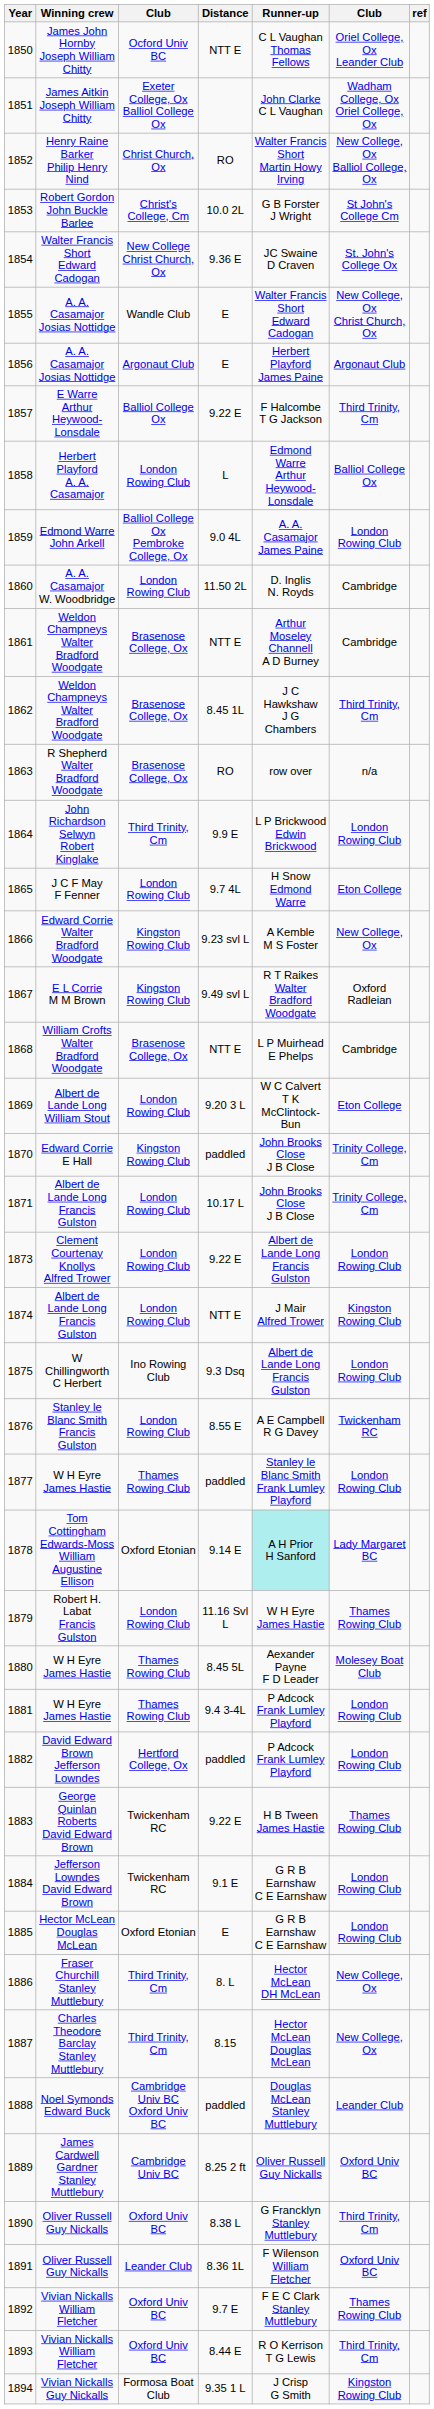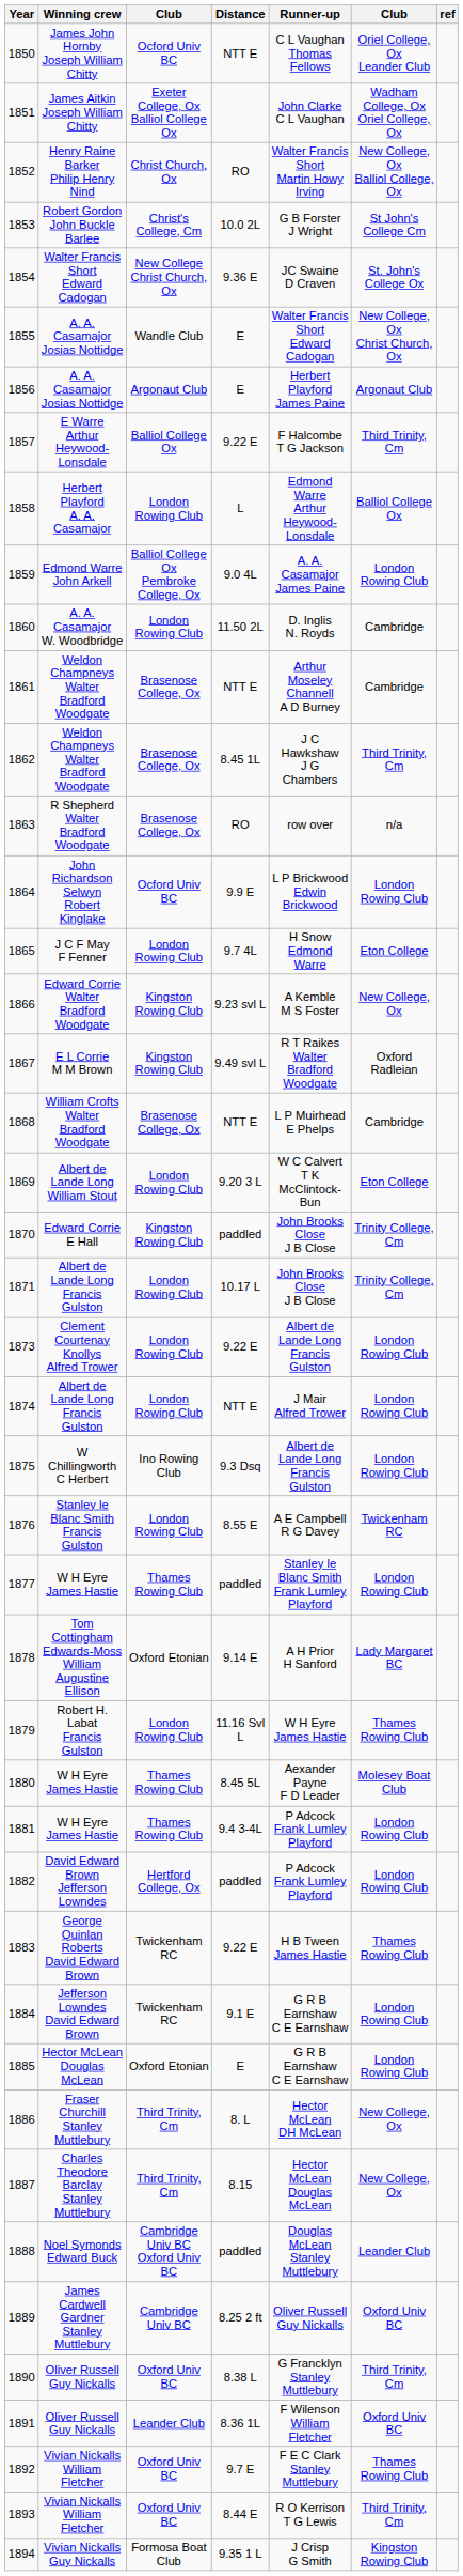 <table class="wikitable" style="text-align:center">
 <tr>
 <th width=50>Year</th>
 <th width=200>Winning crew</th>
 <th width=200>Club</th>
 <th width=80>Distance</th>
 <th width=200>Runner-up</th>
 <th width=200>Club</th>
 <th width=20>ref</th>
 </tr>
 <tr>
 <td>1850</td>
 <td><a href='#'>James John Hornby</a><br><a href='#'>Joseph William Chitty</a></td>
 <td><a href='#'>Ocford Univ BC</a></td>
 <td>NTT E</td>
 <td>C L Vaughan<br><a href='#'>Thomas Fellows</a></td>
 <td><a href='#'>Oriel College, Ox</a><br><a href='#'>Leander Club</a></td>
 <td></td>
 </tr>
 <tr>
 <td>1851</td>
 <td><a href='#'>James Aitkin</a><br><a href='#'>Joseph William Chitty</a></td>
 <td><a href='#'>Exeter College, Ox</a><br><a href='#'>Balliol College Ox</a></td>
 <td></td>
 <td><a href='#'>John Clarke</a><br>C L Vaughan</td>
 <td><a href='#'>Wadham College, Ox</a><br> <a href='#'>Oriel College, Ox</a></td>
 <td></td>
 </tr>
 <tr>
 <td>1852</td>
 <td><a href='#'>Henry Raine Barker</a><br><a href='#'>Philip Henry Nind</a></td>
 <td><a href='#'>Christ Church, Ox</a></td>
 <td>RO</td>
 <td><a href='#'>Walter Francis Short</a><br><a href='#'>Martin Howy Irving</a></td>
 <td><a href='#'>New College, Ox</a><br><a href='#'>Balliol College, Ox</a></td>
 <td></td>
 </tr>
 <tr>
 <td>1853</td>
 <td><a href='#'>Robert Gordon</a><br><a href='#'>John Buckle Barlee</a></td>
 <td><a href='#'>Christ's College, Cm</a></td>
 <td>10.0 2L</td>
 <td>G B Forster<br>J Wright</td>
 <td><a href='#'>St John's College Cm</a></td>
 <td></td>
 </tr>
 <tr>
 <td>1854</td>
 <td><a href='#'>Walter Francis Short</a><br><a href='#'>Edward Cadogan</a></td>
 <td><a href='#'>New College</a><br><a href='#'>Christ Church, Ox</a></td>
 <td>9.36 E</td>
 <td>JC Swaine<br>D Craven</td>
 <td><a href='#'>St. John's College Ox</a></td>
 <td></td>
 </tr>
 <tr>
 <td>1855</td>
 <td><a href='#'>A. A. Casamajor</a><br><a href='#'>Josias Nottidge</a></td>
 <td>Wandle Club</td>
 <td>E</td>
 <td><a href='#'>Walter Francis Short</a><br><a href='#'>Edward Cadogan</a></td>
 <td><a href='#'>New College, Ox</a><br> <a href='#'>Christ Church, Ox</a></td>
 <td></td>
 </tr>
 <tr>
 <td>1856</td>
 <td><a href='#'>A. A. Casamajor</a><br><a href='#'>Josias Nottidge</a></td>
 <td><a href='#'>Argonaut Club</a></td>
 <td>E</td>
 <td><a href='#'>Herbert Playford</a><br><a href='#'>James Paine</a></td>
 <td><a href='#'>Argonaut Club</a></td>
 <td></td>
 </tr>
 <tr>
 <td>1857</td>
 <td><a href='#'>E Warre</a><br><a href='#'>Arthur Heywood-Lonsdale</a></td>
 <td><a href='#'>Balliol College Ox</a></td>
 <td>9.22 E</td>
 <td>F Halcombe<br>T G Jackson</td>
 <td><a href='#'>Third Trinity, Cm</a></td>
 <td></td>
 </tr>
 <tr>
 <td>1858</td>
 <td><a href='#'>Herbert Playford</a><br><a href='#'>A. A. Casamajor</a></td>
 <td><a href='#'>London Rowing Club</a></td>
 <td> L</td>
 <td><a href='#'>Edmond Warre</a><br><a href='#'>Arthur Heywood-Lonsdale</a></td>
 <td><a href='#'>Balliol College Ox</a></td>
 <td></td>
 </tr>
 <tr>
 <td>1859</td>
 <td><a href='#'>Edmond Warre</a><br><a href='#'>John Arkell</a></td>
 <td><a href='#'>Balliol College Ox</a><br> <a href='#'>Pembroke College, Ox</a></td>
 <td>9.0 4L</td>
 <td><a href='#'>A. A. Casamajor</a><br><a href='#'>James Paine</a></td>
 <td><a href='#'>London Rowing Club</a></td>
 <td></td>
 </tr>
 <tr>
 <td>1860</td>
 <td><a href='#'>A. A. Casamajor</a><br>W. Woodbridge</td>
 <td><a href='#'>London Rowing Club</a></td>
 <td>11.50 2L</td>
 <td>D. Inglis<br>N. Royds</td>
 <td>Cambridge</td>
 <td></td>
 </tr>
 <tr>
 <td>1861</td>
 <td><a href='#'>Weldon Champneys</a><br><a href='#'>Walter Bradford Woodgate</a></td>
 <td><a href='#'>Brasenose College, Ox</a></td>
 <td>NTT E</td>
 <td><a href='#'>Arthur Moseley Channell</a><br>A D Burney</td>
 <td>Cambridge</td>
 <td></td>
 </tr>
 <tr>
 <td>1862</td>
 <td><a href='#'>Weldon Champneys</a><br><a href='#'>Walter Bradford Woodgate</a></td>
 <td><a href='#'>Brasenose College, Ox</a></td>
 <td>8.45 1L</td>
 <td>J C Hawkshaw<br>J G Chambers</td>
 <td><a href='#'>Third Trinity, Cm</a></td>
 <td></td>
 </tr>
 <tr>
 <td>1863</td>
 <td>R Shepherd<br><a href='#'>Walter Bradford Woodgate</a></td>
 <td><a href='#'>Brasenose College, Ox</a></td>
 <td>RO</td>
 <td>row over</td>
 <td>n/a</td>
 <td></td>
 </tr>
 <tr>
 <td>1864</td>
 <td><a href='#'>John Richardson Selwyn</a><br><a href='#'>Robert Kinglake</a></td>
-<td><a href='#'>Third Trinity, Cm</a></td>
+<td><a href='#'>Ocford Univ BC</a></td>
 <td>9.9 E</td>
 <td>L P Brickwood<br><a href='#'>Edwin Brickwood</a></td>
 <td><a href='#'>London Rowing Club</a></td>
 <td></td>
 </tr>
 <tr>
 <td>1865</td>
 <td>J C F May<br>F Fenner</td>
 <td><a href='#'>London Rowing Club</a></td>
 <td>9.7 4L</td>
 <td>H Snow<br><a href='#'>Edmond Warre</a></td>
 <td><a href='#'>Eton College</a></td>
 <td></td>
 </tr>
 <tr>
 <td>1866</td>
 <td><a href='#'>Edward Corrie</a><br><a href='#'>Walter Bradford Woodgate</a></td>
 <td><a href='#'>Kingston Rowing Club</a></td>
 <td>9.23 svl L</td>
 <td>A Kemble<br>M S Foster</td>
 <td><a href='#'>New College, Ox</a></td>
 <td></td>
 </tr>
 <tr>
 <td>1867</td>
 <td><a href='#'>E L Corrie</a><br>M M Brown</td>
 <td><a href='#'>Kingston Rowing Club</a></td>
 <td>9.49 svl L</td>
 <td>R T Raikes<br><a href='#'>Walter Bradford Woodgate</a></td>
 <td>Oxford Radleian</td>
 <td></td>
 </tr>
 <tr>
 <td>1868</td>
 <td><a href='#'>William Crofts</a><br><a href='#'>Walter Bradford Woodgate</a></td>
 <td><a href='#'>Brasenose College, Ox</a></td>
 <td>NTT E</td>
 <td>L P Muirhead<br>E Phelps</td>
 <td>Cambridge</td>
 <td></td>
 </tr>
 <tr>
 <td>1869</td>
 <td><a href='#'>Albert de Lande Long</a><br><a href='#'>William Stout</a></td>
 <td><a href='#'>London Rowing Club</a></td>
 <td>9.20 3 L</td>
 <td>W C Calvert<br>T K McClintock-Bun</td>
 <td><a href='#'>Eton College</a></td>
 <td></td>
 </tr>
 <tr>
 <td>1870</td>
 <td><a href='#'>Edward Corrie</a><br>E Hall</td>
 <td><a href='#'>Kingston Rowing Club</a></td>
 <td>paddled</td>
 <td><a href='#'>John Brooks Close</a><br>J B Close</td>
 <td><a href='#'>Trinity College, Cm</a></td>
 <td></td>
 </tr>
 <tr>
 <td>1871</td>
 <td><a href='#'>Albert de Lande Long</a><br><a href='#'>Francis Gulston</a></td>
 <td><a href='#'>London Rowing Club</a></td>
 <td>10.17  L</td>
 <td><a href='#'>John Brooks Close</a><br>J B Close</td>
 <td><a href='#'>Trinity College, Cm</a></td>
 <td></td>
 </tr>
 <tr>
 <td>1873</td>
 <td><a href='#'>Clement Courtenay Knollys</a><br><a href='#'>Alfred Trower</a></td>
 <td><a href='#'>London Rowing Club</a></td>
 <td>9.22 E</td>
 <td><a href='#'>Albert de Lande Long</a><br><a href='#'>Francis Gulston</a></td>
 <td><a href='#'>London Rowing Club</a></td>
 <td></td>
 </tr>
 <tr>
 <td>1874</td>
 <td><a href='#'>Albert de Lande Long</a><br><a href='#'>Francis Gulston</a></td>
 <td><a href='#'>London Rowing Club</a></td>
 <td>NTT E</td>
 <td>J Mair<br><a href='#'>Alfred Trower</a></td>
-<td><a href='#'>Kingston Rowing Club</a></td>
+<td><a href='#'>London Rowing Club</a></td>
 <td></td>
 </tr>
 <tr>
 <td>1875</td>
 <td>W Chillingworth<br>C Herbert</td>
 <td>Ino Rowing Club</td>
 <td>9.3 Dsq</td>
 <td><a href='#'>Albert de Lande Long</a><br><a href='#'>Francis Gulston</a></td>
 <td><a href='#'>London Rowing Club</a></td>
 <td></td>
 </tr>
 <tr>
 <td>1876</td>
 <td><a href='#'>Stanley le Blanc Smith</a><br><a href='#'>Francis Gulston</a></td>
 <td><a href='#'>London Rowing Club</a></td>
 <td>8.55 E</td>
 <td>A E Campbell<br>R G Davey</td>
 <td><a href='#'>Twickenham RC</a></td>
 <td></td>
 </tr>
 <tr>
 <td>1877</td>
 <td>W H Eyre<br><a href='#'>James Hastie</a></td>
 <td><a href='#'>Thames Rowing Club</a></td>
 <td>paddled</td>
 <td><a href='#'>Stanley le Blanc Smith</a><br><a href='#'>Frank Lumley Playford</a></td>
 <td><a href='#'>London Rowing Club</a></td>
 <td></td>
 </tr>
 <tr>
 <td>1878</td>
 <td><a href='#'>Tom Cottingham Edwards-Moss</a><br><a href='#'>William Augustine Ellison</a></td>
 <td>Oxford Etonian</td>
 <td>9.14 E</td>
-<td style="background: paleturquoise;">A H Prior<br>H Sanford</td>
+<td>A H Prior<br>H Sanford</td>
 <td><a href='#'>Lady Margaret BC</a></td>
 <td></td>
 </tr>
 <tr>
 <td>1879</td>
 <td>Robert H. Labat<br><a href='#'>Francis Gulston</a></td>
 <td><a href='#'>London Rowing Club</a></td>
 <td>11.16 Svl L</td>
 <td>W H Eyre<br><a href='#'>James Hastie</a></td>
 <td><a href='#'>Thames Rowing Club</a></td>
 <td></td>
 </tr>
 <tr>
 <td>1880</td>
 <td>W H Eyre<br><a href='#'>James Hastie</a></td>
 <td><a href='#'>Thames Rowing Club</a></td>
 <td>8.45 5L</td>
 <td>Aexander Payne<br>F D Leader</td>
 <td><a href='#'>Molesey Boat Club</a></td>
 <td></td>
 </tr>
 <tr>
 <td>1881</td>
 <td>W H Eyre<br><a href='#'>James Hastie</a></td>
 <td><a href='#'>Thames Rowing Club</a></td>
 <td>9.4 3-4L</td>
 <td>P Adcock<br><a href='#'>Frank Lumley Playford</a></td>
 <td><a href='#'>London Rowing Club</a></td>
 <td></td>
 </tr>
 <tr>
 <td>1882</td>
 <td><a href='#'>David Edward Brown</a><br><a href='#'>Jefferson Lowndes</a></td>
 <td><a href='#'>Hertford College, Ox</a></td>
 <td>paddled</td>
 <td>P Adcock<br><a href='#'>Frank Lumley Playford</a></td>
 <td><a href='#'>London Rowing Club</a></td>
 <td></td>
 </tr>
 <tr>
 <td>1883</td>
 <td><a href='#'>George Quinlan Roberts</a><br><a href='#'>David Edward Brown</a></td>
 <td>Twickenham RC</td>
 <td>9.22 E</td>
 <td>H B Tween<br><a href='#'>James Hastie</a></td>
 <td><a href='#'>Thames Rowing Club</a></td>
 <td></td>
 </tr>
 <tr>
 <td>1884</td>
 <td><a href='#'>Jefferson Lowndes</a><br><a href='#'>David Edward Brown</a></td>
 <td>Twickenham RC</td>
 <td>9.1 E</td>
 <td>G R B Earnshaw<br>C E Earnshaw</td>
 <td><a href='#'>London Rowing Club</a></td>
 <td></td>
 </tr>
 <tr>
 <td>1885</td>
 <td><a href='#'>Hector McLean</a><br><a href='#'>Douglas McLean</a></td>
 <td>Oxford Etonian</td>
 <td>E</td>
 <td>G R B Earnshaw<br>C E Earnshaw</td>
 <td><a href='#'>London Rowing Club</a></td>
 <td></td>
 </tr>
 <tr>
 <td>1886</td>
 <td><a href='#'>Fraser Churchill</a><br><a href='#'>Stanley Muttlebury</a></td>
 <td><a href='#'>Third Trinity, Cm</a></td>
 <td>8. L</td>
 <td><a href='#'>Hector McLean</a><br><a href='#'>DH McLean</a></td>
 <td><a href='#'>New College, Ox</a></td>
 <td></td>
 </tr>
 <tr>
 <td>1887</td>
 <td><a href='#'>Charles Theodore Barclay</a><br><a href='#'>Stanley Muttlebury</a></td>
 <td><a href='#'>Third Trinity, Cm</a></td>
 <td>8.15</td>
 <td><a href='#'>Hector McLean</a><br><a href='#'>Douglas McLean</a></td>
 <td><a href='#'>New College, Ox</a></td>
 <td></td>
 </tr>
 <tr>
 <td>1888</td>
 <td><a href='#'>Noel Symonds</a><br><a href='#'>Edward Buck</a></td>
 <td><a href='#'>Cambridge Univ BC</a> <br><a href='#'>Oxford Univ BC</a></td>
 <td>paddled</td>
 <td><a href='#'>Douglas McLean</a><br><a href='#'>Stanley Muttlebury</a></td>
 <td><a href='#'>Leander Club</a></td>
 <td></td>
 </tr>
 <tr>
 <td>1889</td>
 <td><a href='#'>James Cardwell Gardner</a><br><a href='#'>Stanley Muttlebury</a></td>
 <td><a href='#'>Cambridge Univ BC</a></td>
 <td>8.25 2 ft</td>
 <td><a href='#'>Oliver Russell</a><br><a href='#'>Guy Nickalls</a></td>
 <td><a href='#'>Oxford Univ BC</a></td>
 <td></td>
 </tr>
 <tr>
 <td>1890</td>
 <td><a href='#'>Oliver Russell</a><br><a href='#'>Guy Nickalls</a></td>
 <td><a href='#'>Oxford Univ BC</a></td>
 <td>8.38  L</td>
 <td>G Francklyn<br><a href='#'>Stanley Muttlebury</a></td>
 <td><a href='#'>Third Trinity, Cm</a></td>
 <td></td>
 </tr>
 <tr>
 <td>1891</td>
 <td><a href='#'>Oliver Russell</a><br><a href='#'>Guy Nickalls</a></td>
 <td><a href='#'>Leander Club</a></td>
 <td>8.36 1L</td>
 <td>F Wilenson<br><a href='#'>William Fletcher</a></td>
 <td><a href='#'>Oxford Univ BC</a></td>
 <td></td>
 </tr>
 <tr>
 <td>1892</td>
 <td><a href='#'>Vivian Nickalls</a><br><a href='#'>William Fletcher</a></td>
 <td><a href='#'>Oxford Univ BC</a></td>
 <td>9.7 E</td>
 <td>F E C Clark<br><a href='#'>Stanley Muttlebury</a></td>
 <td><a href='#'>Thames Rowing Club</a></td>
 <td></td>
 </tr>
 <tr>
 <td>1893</td>
 <td><a href='#'>Vivian Nickalls</a><br><a href='#'>William Fletcher</a></td>
 <td><a href='#'>Oxford Univ BC</a></td>
 <td>8.44 E</td>
 <td>R O Kerrison<br>T G Lewis</td>
 <td><a href='#'>Third Trinity, Cm</a></td>
 <td></td>
 </tr>
 <tr>
 <td>1894</td>
 <td><a href='#'>Vivian Nickalls</a><br><a href='#'>Guy Nickalls</a></td>
 <td>Formosa Boat Club</td>
 <td>9.35 1 L</td>
 <td>J Crisp<br>G Smith</td>
 <td><a href='#'>Kingston Rowing Club</a></td>
 <td></td>
 </tr>
 </table>
